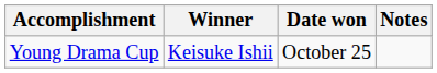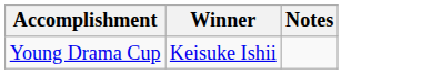 <table class="wikitable">
 <tr>
 <th>Accomplishment</th>
 <th>Winner</th>
-<th>Date won</th>
 <th>Notes</th>
 </tr>
 <tr>
 <td><a href='#'>Young Drama Cup</a></td>
 <td><a href='#'>Keisuke Ishii</a></td>
-<td>October 25</td>
 <td></td>
 </tr>
 </table>
